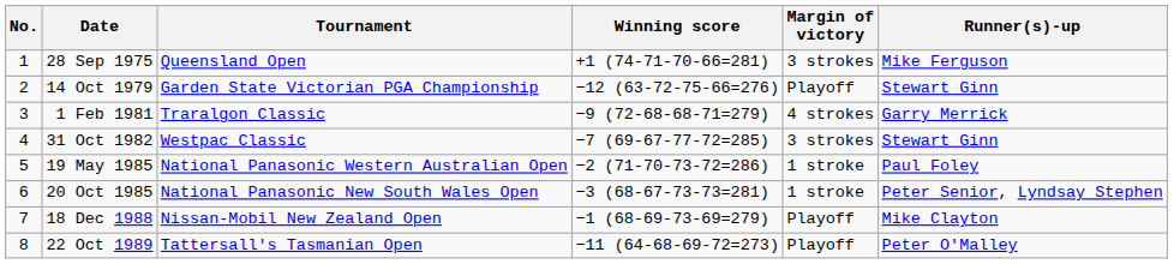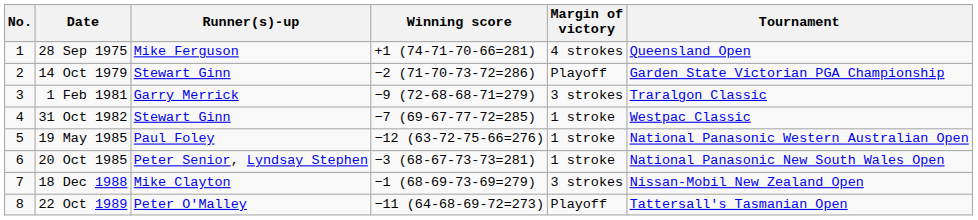 <table class="wikitable" style="font-size:95%;">
 <tr>
 <th>No.</th>
 <th>Date</th>
-<th>Tournament</th>
+<th>Runner(s)-up</th>
 <th>Winning score</th>
 <th>Margin of<br>victory</th>
-<th>Runner(s)-up</th>
+<th>Tournament</th>
 </tr>
 <tr>
 <td align=center>1</td>
 <td align=right>28 Sep 1975</td>
+<td> <a href='#'>Mike Ferguson</a></td>
+<td>+1 (74-71-70-66=281)</td>
+<td>4 strokes</td>
 <td><a href='#'>Queensland Open</a></td>
-<td>+1 (74-71-70-66=281)</td>
-<td>3 strokes</td>
-<td> <a href='#'>Mike Ferguson</a></td>
 </tr>
 <tr>
 <td align=center>2</td>
 <td align=right>14 Oct 1979</td>
+<td> <a href='#'>Stewart Ginn</a></td>
+<td>−2 (71-70-73-72=286)</td>
+<td>Playoff</td>
 <td><a href='#'>Garden State Victorian PGA Championship</a></td>
-<td>−12 (63-72-75-66=276)</td>
-<td>Playoff</td>
-<td> <a href='#'>Stewart Ginn</a></td>
 </tr>
 <tr>
 <td align=center>3</td>
 <td align=right>1 Feb 1981</td>
+<td> <a href='#'>Garry Merrick</a></td>
+<td>−9 (72-68-68-71=279)</td>
+<td>3 strokes</td>
 <td><a href='#'>Traralgon Classic</a></td>
-<td>−9 (72-68-68-71=279)</td>
-<td>4 strokes</td>
-<td> <a href='#'>Garry Merrick</a></td>
 </tr>
 <tr>
 <td align=center>4</td>
 <td align=right>31 Oct 1982</td>
+<td> <a href='#'>Stewart Ginn</a></td>
+<td>−7 (69-67-77-72=285)</td>
+<td>1 stroke</td>
 <td><a href='#'>Westpac Classic</a></td>
-<td>−7 (69-67-77-72=285)</td>
-<td>3 strokes</td>
-<td> <a href='#'>Stewart Ginn</a></td>
 </tr>
 <tr>
 <td align=center>5</td>
 <td align=right>19 May 1985</td>
+<td> <a href='#'>Paul Foley</a></td>
+<td>−12 (63-72-75-66=276)</td>
+<td>1 stroke</td>
 <td><a href='#'>National Panasonic Western Australian Open</a></td>
-<td>−2 (71-70-73-72=286)</td>
-<td>1 stroke</td>
-<td> <a href='#'>Paul Foley</a></td>
 </tr>
 <tr>
 <td align=center>6</td>
 <td align=right>20 Oct 1985</td>
-<td><a href='#'>National Panasonic New South Wales Open</a></td>
+<td> <a href='#'>Peter Senior</a>,  <a href='#'>Lyndsay Stephen</a></td>
 <td>−3 (68-67-73-73=281)</td>
 <td>1 stroke</td>
-<td> <a href='#'>Peter Senior</a>,  <a href='#'>Lyndsay Stephen</a></td>
+<td><a href='#'>National Panasonic New South Wales Open</a></td>
 </tr>
 <tr>
 <td align=center>7</td>
 <td align=right>18 Dec <a href='#'>1988</a></td>
+<td> <a href='#'>Mike Clayton</a></td>
+<td>−1 (68-69-73-69=279)</td>
+<td>3 strokes</td>
 <td><a href='#'>Nissan-Mobil New Zealand Open</a></td>
-<td>−1 (68-69-73-69=279)</td>
-<td>Playoff</td>
-<td> <a href='#'>Mike Clayton</a></td>
 </tr>
 <tr>
 <td align=center>8</td>
 <td align=right>22 Oct <a href='#'>1989</a></td>
-<td><a href='#'>Tattersall's Tasmanian Open</a></td>
+<td> <a href='#'>Peter O'Malley</a></td>
 <td>−11 (64-68-69-72=273)</td>
 <td>Playoff</td>
-<td> <a href='#'>Peter O'Malley</a></td>
+<td><a href='#'>Tattersall's Tasmanian Open</a></td>
 </tr>
 </table>
